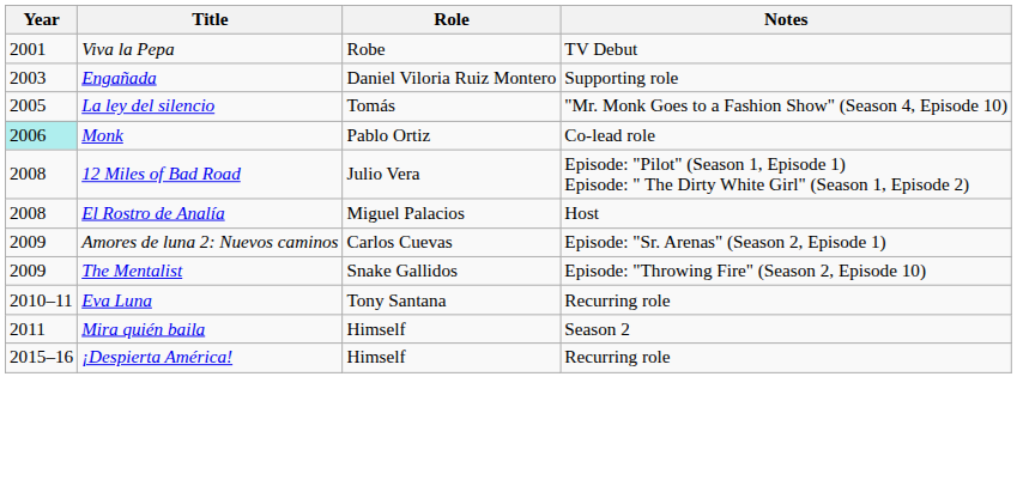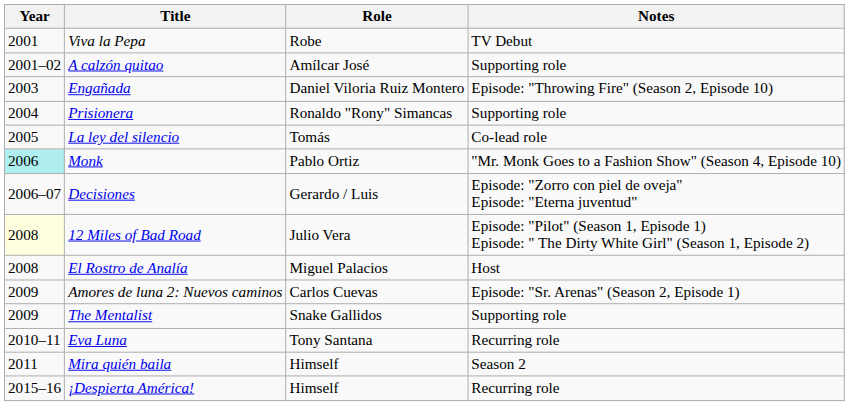 <table class="wikitable sortable">
 <tr>
 <th>Year</th>
 <th>Title</th>
 <th>Role</th>
 <th>Notes</th>
 </tr>
 <tr>
 <td>2001</td>
 <td><em>Viva la Pepa</em></td>
 <td>Robe</td>
 <td>TV Debut</td>
 </tr>
 <tr>
+<td>2001–02</td>
+<td><em><a href='#'>A calzón quitao</a></em></td>
+<td>Amílcar José</td>
+<td>Supporting role</td>
+</tr>
+<tr>
 <td>2003</td>
 <td><em><a href='#'>Engañada</a></em></td>
 <td>Daniel Viloria Ruiz Montero</td>
+<td>Episode: "Throwing Fire" (Season 2, Episode 10)</td>
+</tr>
+<tr>
+<td>2004</td>
+<td><em><a href='#'>Prisionera</a></em></td>
+<td>Ronaldo "Rony" Simancas</td>
 <td>Supporting role</td>
 </tr>
 <tr>
 <td>2005</td>
 <td><em><a href='#'>La ley del silencio</a></em></td>
 <td>Tomás</td>
-<td>"Mr. Monk Goes to a Fashion Show" (Season 4, Episode 10)</td>
+<td>Co-lead role</td>
 </tr>
 <tr>
 <td style="background: paleturquoise;">2006</td>
 <td><em><a href='#'>Monk</a></em></td>
 <td>Pablo Ortiz</td>
-<td>Co-lead role</td>
+<td>"Mr. Monk Goes to a Fashion Show" (Season 4, Episode 10)</td>
 </tr>
 <tr>
-<td>2008</td>
+<td>2006–07</td>
+<td><em><a href='#'>Decisiones</a></em></td>
+<td>Gerardo / Luis</td>
+<td>Episode: "Zorro con piel de oveja"<br>Episode: "Eterna juventud"</td>
+</tr>
+<tr>
+<td style="background: lightyellow;">2008</td>
 <td><em><a href='#'>12 Miles of Bad Road</a></em></td>
 <td>Julio Vera</td>
 <td>Episode: "Pilot" (Season 1, Episode 1)<br>Episode: " The Dirty White Girl" (Season 1, Episode 2)</td>
 </tr>
 <tr>
 <td>2008</td>
 <td><em><a href='#'>El Rostro de Analía</a></em></td>
 <td>Miguel Palacios</td>
 <td>Host</td>
 </tr>
 <tr>
 <td>2009</td>
 <td><em>Amores de luna 2: Nuevos caminos</em></td>
 <td>Carlos Cuevas</td>
 <td>Episode: "Sr. Arenas" (Season 2, Episode 1)</td>
 </tr>
 <tr>
 <td>2009</td>
 <td><em><a href='#'>The Mentalist</a></em></td>
 <td>Snake Gallidos</td>
-<td>Episode: "Throwing Fire" (Season 2, Episode 10)</td>
+<td>Supporting role</td>
 </tr>
 <tr>
 <td>2010–11</td>
 <td><em><a href='#'>Eva Luna</a></em></td>
 <td>Tony Santana</td>
 <td>Recurring role</td>
 </tr>
 <tr>
 <td>2011</td>
 <td><em><a href='#'>Mira quién baila</a></em></td>
 <td>Himself</td>
 <td>Season 2</td>
 </tr>
 <tr>
 <td>2015–16</td>
 <td><em><a href='#'>¡Despierta América!</a></em></td>
 <td>Himself</td>
 <td>Recurring role</td>
 </tr>
 </table>
